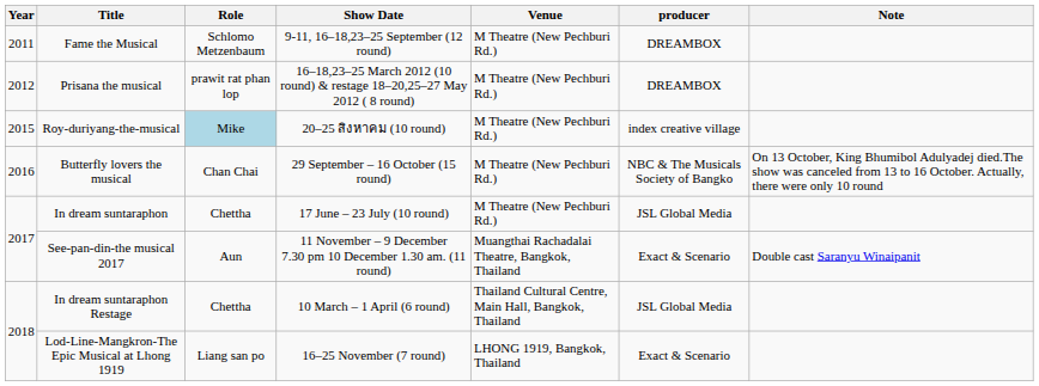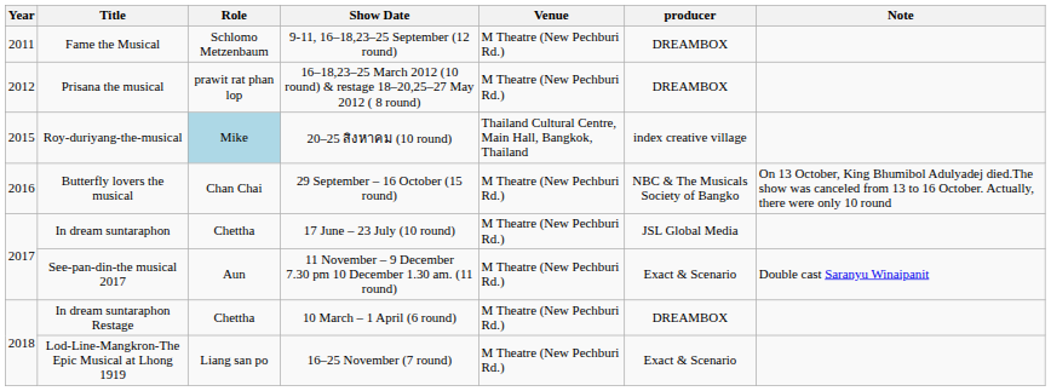 <table class="wikitable" width="100%">
 <tr>
 <th>Year</th>
 <th>Title</th>
 <th>Role</th>
 <th>Show Date</th>
 <th>Venue</th>
 <th>producer</th>
 <th>Note</th>
 </tr>
 <tr>
 <td rowspan = "1" align = "center">2011</td>
 <td align = "center">Fame the Musical</td>
 <td align="center">Schlomo Metzenbaum</td>
 <td align="center">9-11, 16–18,23–25 September (12 round)</td>
 <td>M Theatre (New Pechburi Rd.)</td>
 <td align="center">DREAMBOX</td>
 <td></td>
 </tr>
 <tr>
 <td rowspan = "1" align = "center">2012</td>
 <td align = "center">Prisana the musical</td>
 <td align="center">prawit rat phan lop</td>
 <td align="center">16–18,23–25 March 2012 (10 round) & restage 18–20,25–27 May 2012 ( 8 round)</td>
 <td>M Theatre (New Pechburi Rd.)</td>
 <td align="center">DREAMBOX</td>
 <td></td>
 </tr>
 <tr>
 <td rowspan = "1" align = "center">2015</td>
 <td align = "center">Roy-duriyang-the-musical</td>
 <td align="center" style="background: lightblue;">Mike</td>
 <td align="center">20–25 สิงหาคม (10 round)</td>
-<td>M Theatre (New Pechburi Rd.)</td>
+<td>Thailand Cultural Centre, Main Hall, Bangkok, Thailand</td>
 <td align="center">index creative village</td>
 <td></td>
 </tr>
 <tr>
 <td rowspan = "1" align = "center">2016</td>
 <td align = "center">Butterfly lovers the musical</td>
 <td align="center">Chan Chai</td>
 <td align="center">29 September  – 16 October (15 round)</td>
 <td>M Theatre (New Pechburi Rd.)</td>
 <td align="center">NBC & The Musicals Society of Bangko</td>
 <td>On 13 October, King Bhumibol Adulyadej died.The show was canceled from 13 to 16 October. Actually, there were only 10 round</td>
 </tr>
 <tr>
 <td rowspan = "2" align = "center">2017</td>
 <td align = "center">In dream suntaraphon</td>
 <td align="center">Chettha</td>
 <td align="center">17 June – 23 July (10 round)</td>
 <td>M Theatre (New Pechburi Rd.)</td>
 <td align="center">JSL Global Media</td>
 <td></td>
 </tr>
 <tr>
 <td align = "center">See-pan-din-the musical 2017</td>
 <td align="center">Aun</td>
 <td align="center">11 November – 9 December 7.30 pm 10 December 1.30 am.  (11 round)</td>
-<td>Muangthai Rachadalai Theatre, Bangkok, Thailand</td>
+<td>M Theatre (New Pechburi Rd.)</td>
 <td align="center">Exact & Scenario</td>
 <td>Double cast <a href='#'>Saranyu Winaipanit</a></td>
 </tr>
 <tr>
 <td rowspan = "2" align = "center">2018</td>
 <td align = "center">In dream suntaraphon Restage</td>
 <td align="center">Chettha</td>
 <td align="center">10 March – 1 April (6 round)</td>
-<td>Thailand Cultural Centre, Main Hall, Bangkok, Thailand</td>
-<td align="center">JSL Global Media</td>
+<td>M Theatre (New Pechburi Rd.)</td>
+<td align="center">DREAMBOX</td>
 <td></td>
 </tr>
 <tr>
 <td align = "center">Lod-Line-Mangkron-The Epic Musical at Lhong 1919</td>
 <td align="center">Liang san po</td>
 <td align="center">16–25 November (7 round)</td>
-<td>LHONG 1919, Bangkok, Thailand</td>
+<td>M Theatre (New Pechburi Rd.)</td>
 <td align="center">Exact & Scenario</td>
 <td></td>
 </tr>
 </table>
